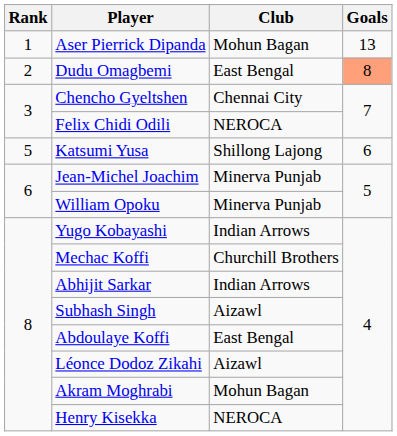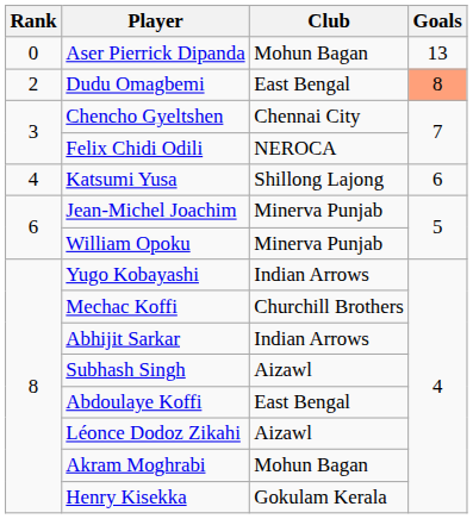 <table class="wikitable" style="text-align:center">
 <tr>
 <th>Rank</th>
 <th>Player</th>
 <th>Club</th>
 <th>Goals</th>
 </tr>
 <tr>
-<td rowspan="1">1</td>
+<td rowspan="1">0</td>
 <td align="left"> <a href='#'>Aser Pierrick Dipanda</a></td>
 <td align="left">Mohun Bagan</td>
 <td rowspan="1">13</td>
 </tr>
 <tr>
 <td rowspan="1">2</td>
 <td align="left"> <a href='#'>Dudu Omagbemi</a></td>
 <td align="left">East Bengal</td>
 <td rowspan="1" style="background: lightsalmon;">8</td>
 </tr>
 <tr>
 <td rowspan="2">3</td>
 <td align="left"> <a href='#'>Chencho Gyeltshen</a></td>
 <td align="left">Chennai City</td>
 <td rowspan="2">7</td>
 </tr>
 <tr>
 <td align="left"> <a href='#'>Felix Chidi Odili</a></td>
 <td align="left">NEROCA</td>
 </tr>
 <tr>
-<td rowspan="1">5</td>
+<td rowspan="1">4</td>
 <td align="left"> <a href='#'>Katsumi Yusa</a></td>
 <td align="left">Shillong Lajong</td>
 <td rowspan="1">6</td>
 </tr>
 <tr>
 <td rowspan="2">6</td>
 <td align="left"> <a href='#'>Jean-Michel Joachim</a></td>
 <td align="left">Minerva Punjab</td>
 <td rowspan="2">5</td>
 </tr>
 <tr>
 <td align="left"> <a href='#'>William Opoku</a></td>
 <td align="left">Minerva Punjab</td>
 </tr>
 <tr>
 <td rowspan="8">8</td>
 <td align="left"> <a href='#'>Yugo Kobayashi</a></td>
 <td align="left">Indian Arrows</td>
 <td rowspan="8">4</td>
 </tr>
 <tr>
 <td align="left"> <a href='#'>Mechac Koffi</a></td>
 <td align="left">Churchill Brothers</td>
 </tr>
 <tr>
 <td align="left"> <a href='#'>Abhijit Sarkar</a></td>
 <td align="left">Indian Arrows</td>
 </tr>
 <tr>
 <td align="left"> <a href='#'>Subhash Singh</a></td>
 <td align="left">Aizawl</td>
 </tr>
 <tr>
 <td align="left"> <a href='#'>Abdoulaye Koffi</a></td>
 <td align="left">East Bengal</td>
 </tr>
 <tr>
 <td align="left"> <a href='#'>Léonce Dodoz Zikahi</a></td>
 <td align="left">Aizawl</td>
 </tr>
 <tr>
 <td align="left"> <a href='#'>Akram Moghrabi</a></td>
 <td align="left">Mohun Bagan</td>
 </tr>
 <tr>
 <td align="left"> <a href='#'>Henry Kisekka</a></td>
-<td align="left">NEROCA</td>
+<td align="left">Gokulam Kerala</td>
 </tr>
 </table>
